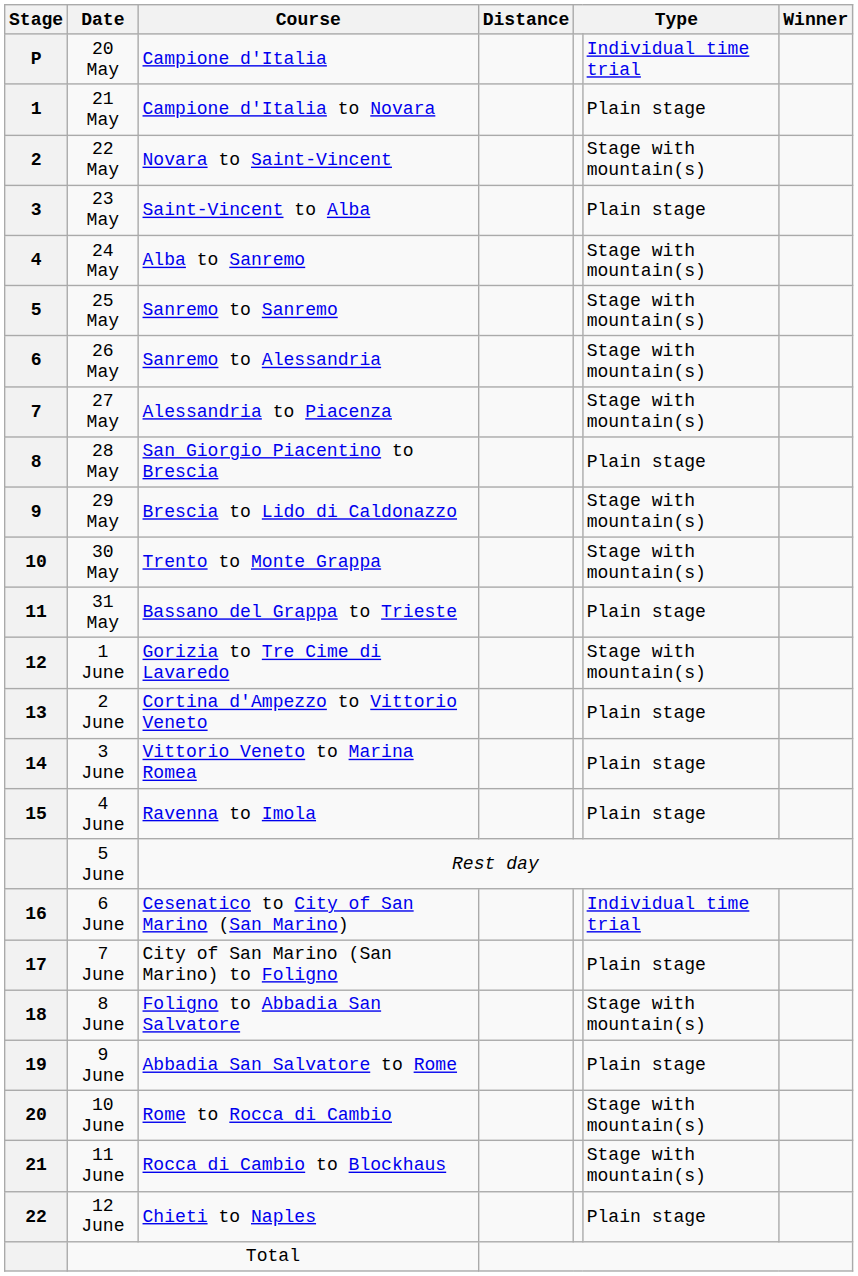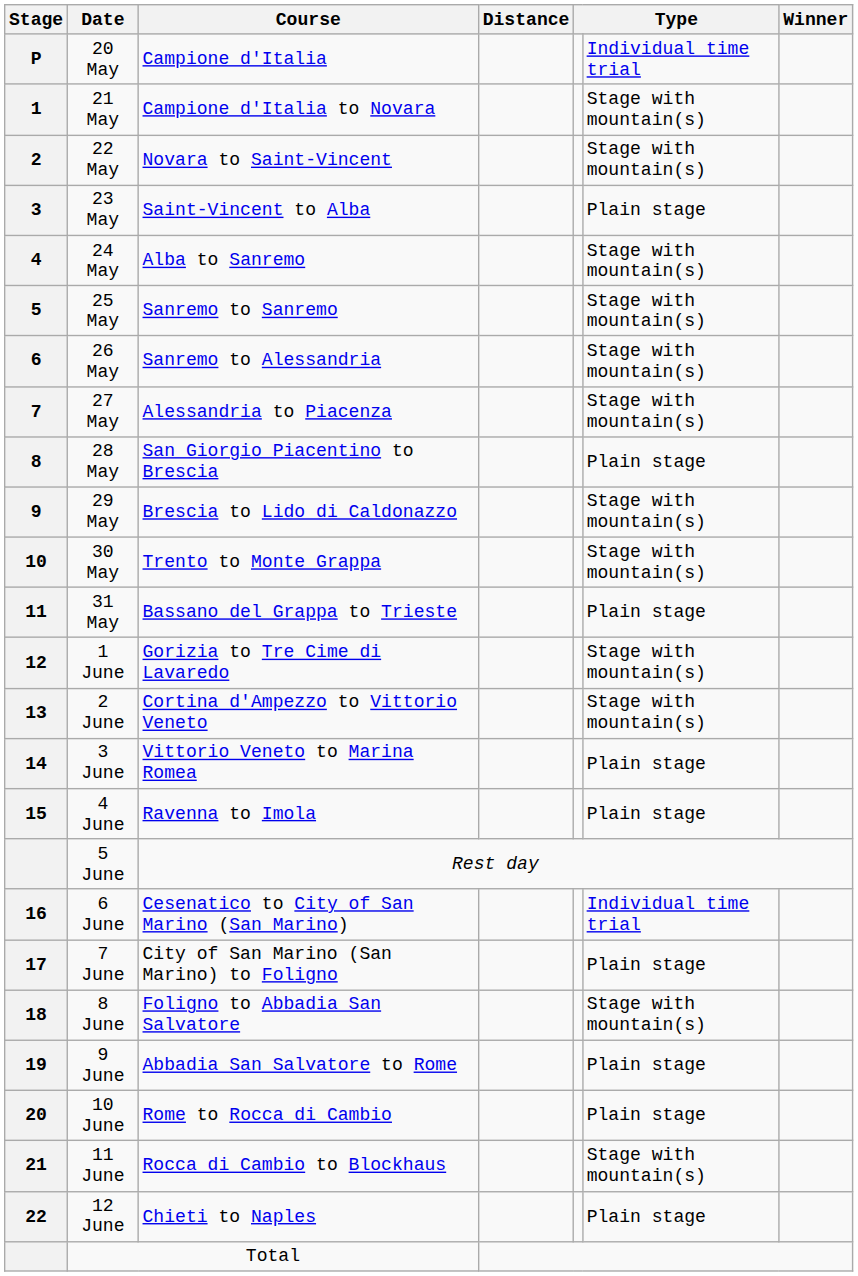 <table class="wikitable">
 <tr style="background:#efefef;">
 <th>Stage</th>
 <th>Date</th>
 <th>Course</th>
 <th>Distance</th>
 <th colspan="2">Type</th>
 <th>Winner</th>
 </tr>
 <tr>
 <th style="text-align:center">P</th>
 <td style="text-align:center;">20 May</td>
 <td><a href='#'>Campione d'Italia</a></td>
 <td style="text-align:center;"></td>
 <td style="text-align:center;"></td>
 <td><a href='#'>Individual time trial</a></td>
 <td></td>
 </tr>
 <tr>
 <th style="text-align:center">1</th>
 <td style="text-align:center;">21 May</td>
 <td><a href='#'>Campione d'Italia</a> to <a href='#'>Novara</a></td>
 <td style="text-align:center;"></td>
 <td style="text-align:center;"></td>
-<td>Plain stage</td>
+<td>Stage with mountain(s)</td>
 <td></td>
 </tr>
 <tr>
 <th style="text-align:center">2</th>
 <td style="text-align:center;">22 May</td>
 <td><a href='#'>Novara</a> to <a href='#'>Saint-Vincent</a></td>
 <td style="text-align:center;"></td>
 <td style="text-align:center;"></td>
 <td>Stage with mountain(s)</td>
 <td></td>
 </tr>
 <tr>
 <th style="text-align:center">3</th>
 <td style="text-align:center;">23 May</td>
 <td><a href='#'>Saint-Vincent</a> to <a href='#'>Alba</a></td>
 <td style="text-align:center;"></td>
 <td style="text-align:center;"></td>
 <td>Plain stage</td>
 <td></td>
 </tr>
 <tr>
 <th style="text-align:center">4</th>
 <td style="text-align:center;">24 May</td>
 <td><a href='#'>Alba</a> to <a href='#'>Sanremo</a></td>
 <td style="text-align:center;"></td>
 <td style="text-align:center;"></td>
 <td>Stage with mountain(s)</td>
 <td></td>
 </tr>
 <tr>
 <th style="text-align:center">5</th>
 <td style="text-align:center;">25 May</td>
 <td><a href='#'>Sanremo</a> to <a href='#'>Sanremo</a></td>
 <td style="text-align:center;"></td>
 <td style="text-align:center;"></td>
 <td>Stage with mountain(s)</td>
 <td></td>
 </tr>
 <tr>
 <th style="text-align:center">6</th>
 <td style="text-align:center;">26 May</td>
 <td><a href='#'>Sanremo</a> to <a href='#'>Alessandria</a></td>
 <td style="text-align:center;"></td>
 <td style="text-align:center;"></td>
 <td>Stage with mountain(s)</td>
 <td></td>
 </tr>
 <tr>
 <th style="text-align:center">7</th>
 <td style="text-align:center;">27 May</td>
 <td><a href='#'>Alessandria</a> to <a href='#'>Piacenza</a></td>
 <td style="text-align:center;"></td>
 <td style="text-align:center;"></td>
 <td>Stage with mountain(s)</td>
 <td></td>
 </tr>
 <tr>
 <th style="text-align:center">8</th>
 <td style="text-align:center;">28 May</td>
 <td><a href='#'>San Giorgio Piacentino</a> to <a href='#'>Brescia</a></td>
 <td style="text-align:center;"></td>
 <td style="text-align:center;"></td>
 <td>Plain stage</td>
 <td></td>
 </tr>
 <tr>
 <th style="text-align:center">9</th>
 <td style="text-align:center;">29 May</td>
 <td><a href='#'>Brescia</a> to <a href='#'>Lido di Caldonazzo</a></td>
 <td style="text-align:center;"></td>
 <td style="text-align:center;"></td>
 <td>Stage with mountain(s)</td>
 <td></td>
 </tr>
 <tr>
 <th style="text-align:center">10</th>
 <td style="text-align:center;">30 May</td>
 <td><a href='#'>Trento</a> to <a href='#'>Monte Grappa</a></td>
 <td style="text-align:center;"></td>
 <td style="text-align:center;"></td>
 <td>Stage with mountain(s)</td>
 <td></td>
 </tr>
 <tr>
 <th style="text-align:center">11</th>
 <td style="text-align:center;">31 May</td>
 <td><a href='#'>Bassano del Grappa</a> to <a href='#'>Trieste</a></td>
 <td style="text-align:center;"></td>
 <td style="text-align:center;"></td>
 <td>Plain stage</td>
 <td></td>
 </tr>
 <tr>
 <th style="text-align:center">12</th>
 <td style="text-align:center;">1 June</td>
 <td><a href='#'>Gorizia</a> to <a href='#'>Tre Cime di Lavaredo</a></td>
 <td style="text-align:center;"></td>
 <td style="text-align:center;"></td>
 <td>Stage with mountain(s)</td>
 <td></td>
 </tr>
 <tr>
 <th style="text-align:center">13</th>
 <td style="text-align:center;">2 June</td>
 <td><a href='#'>Cortina d'Ampezzo</a> to <a href='#'>Vittorio Veneto</a></td>
 <td style="text-align:center;"></td>
 <td style="text-align:center;"></td>
-<td>Plain stage</td>
+<td>Stage with mountain(s)</td>
 <td></td>
 </tr>
 <tr>
 <th style="text-align:center">14</th>
 <td style="text-align:center;">3 June</td>
 <td><a href='#'>Vittorio Veneto</a> to <a href='#'>Marina Romea</a></td>
 <td style="text-align:center;"></td>
 <td style="text-align:center;"></td>
 <td>Plain stage</td>
 <td></td>
 </tr>
 <tr>
 <th style="text-align:center">15</th>
 <td style="text-align:center;">4 June</td>
 <td><a href='#'>Ravenna</a> to <a href='#'>Imola</a></td>
 <td style="text-align:center;"></td>
 <td style="text-align:center;"></td>
 <td>Plain stage</td>
 <td></td>
 </tr>
 <tr>
 <th></th>
 <td style="text-align:center;">5 June</td>
 <td colspan="6" style="text-align:center;"><em>Rest day</em></td>
 </tr>
 <tr>
 <th style="text-align:center">16</th>
 <td style="text-align:center;">6 June</td>
 <td><a href='#'>Cesenatico</a> to <a href='#'>City of San Marino</a> (<a href='#'>San Marino</a>)</td>
 <td style="text-align:center;"></td>
 <td style="text-align:center;"></td>
 <td><a href='#'>Individual time trial</a></td>
 <td></td>
 </tr>
 <tr>
 <th style="text-align:center">17</th>
 <td style="text-align:center;">7 June</td>
 <td>City of San Marino (San Marino) to <a href='#'>Foligno</a></td>
 <td style="text-align:center;"></td>
 <td style="text-align:center;"></td>
 <td>Plain stage</td>
 <td></td>
 </tr>
 <tr>
 <th style="text-align:center">18</th>
 <td style="text-align:center;">8 June</td>
 <td><a href='#'>Foligno</a> to <a href='#'>Abbadia San Salvatore</a></td>
 <td style="text-align:center;"></td>
 <td style="text-align:center;"></td>
 <td>Stage with mountain(s)</td>
 <td></td>
 </tr>
 <tr>
 <th style="text-align:center">19</th>
 <td style="text-align:center;">9 June</td>
 <td><a href='#'>Abbadia San Salvatore</a> to <a href='#'>Rome</a></td>
 <td style="text-align:center;"></td>
 <td style="text-align:center;"></td>
 <td>Plain stage</td>
 <td></td>
 </tr>
 <tr>
 <th style="text-align:center">20</th>
 <td style="text-align:center;">10 June</td>
 <td><a href='#'>Rome</a> to <a href='#'>Rocca di Cambio</a></td>
 <td style="text-align:center;"></td>
 <td style="text-align:center;"></td>
-<td>Stage with mountain(s)</td>
+<td>Plain stage</td>
 <td></td>
 </tr>
 <tr>
 <th style="text-align:center">21</th>
 <td style="text-align:center;">11 June</td>
 <td><a href='#'>Rocca di Cambio</a> to <a href='#'>Blockhaus</a></td>
 <td style="text-align:center;"></td>
 <td style="text-align:center;"></td>
 <td>Stage with mountain(s)</td>
 <td></td>
 </tr>
 <tr>
 <th style="text-align:center">22</th>
 <td style="text-align:center;">12 June</td>
 <td><a href='#'>Chieti</a> to <a href='#'>Naples</a></td>
 <td style="text-align:center;"></td>
 <td style="text-align:center;"></td>
 <td>Plain stage</td>
 <td></td>
 </tr>
 <tr>
 <th></th>
 <td colspan="2" style="text-align:center;">Total</td>
 <td colspan="5" style="text-align:center;"></td>
 </tr>
 </table>
